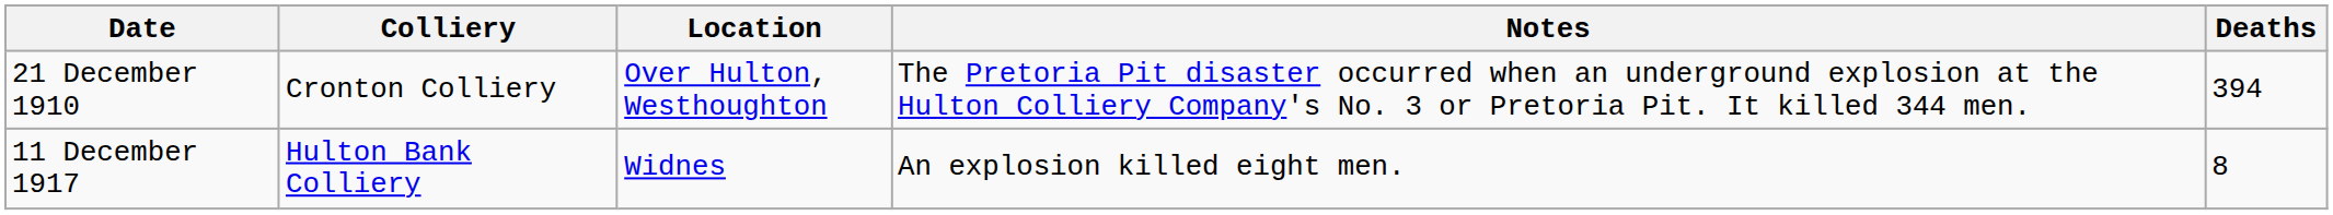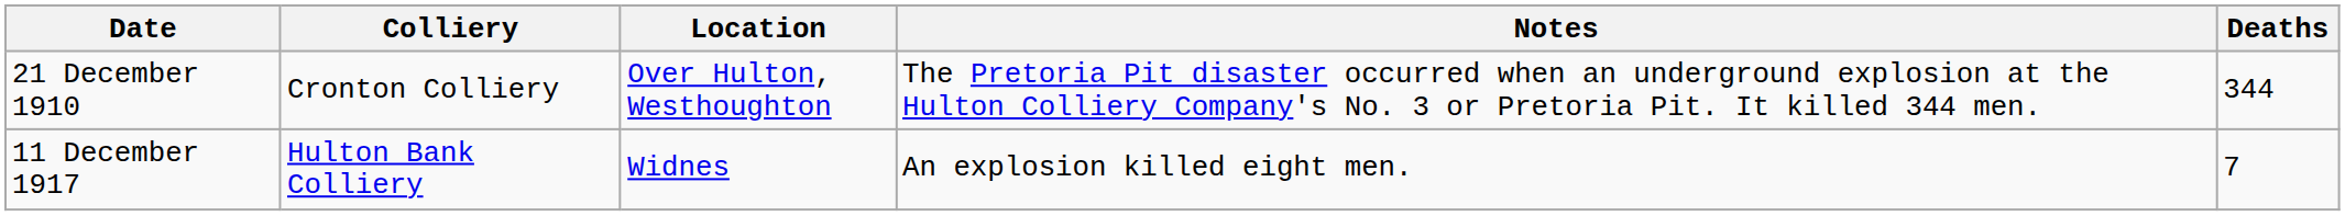 <table class="wikitable">
 <tr>
 <th scope="col"  style="width:120px">Date</th>
 <th scope="col"  style="width:150px">Colliery</th>
 <th scope="col"  style="width:120px">Location</th>
 <th scope="col"  style="width:600px">Notes</th>
 <th scope="col"  style="width:50px">Deaths</th>
 </tr>
 <tr>
 <td>21 December 1910</td>
 <td>Cronton Colliery</td>
 <td><a href='#'>Over Hulton</a>, <a href='#'>Westhoughton</a></td>
 <td>The <a href='#'>Pretoria Pit disaster</a> occurred when an underground explosion at the <a href='#'>Hulton Colliery Company</a>'s No. 3 or Pretoria Pit. It killed 344 men.</td>
-<td>394</td>
+<td>344</td>
 </tr>
 <tr>
 <td>11 December 1917</td>
 <td><a href='#'>Hulton Bank Colliery</a></td>
 <td><a href='#'>Widnes</a></td>
 <td>An explosion killed eight men.</td>
-<td>8</td>
+<td>7</td>
 </tr>
 </table>
